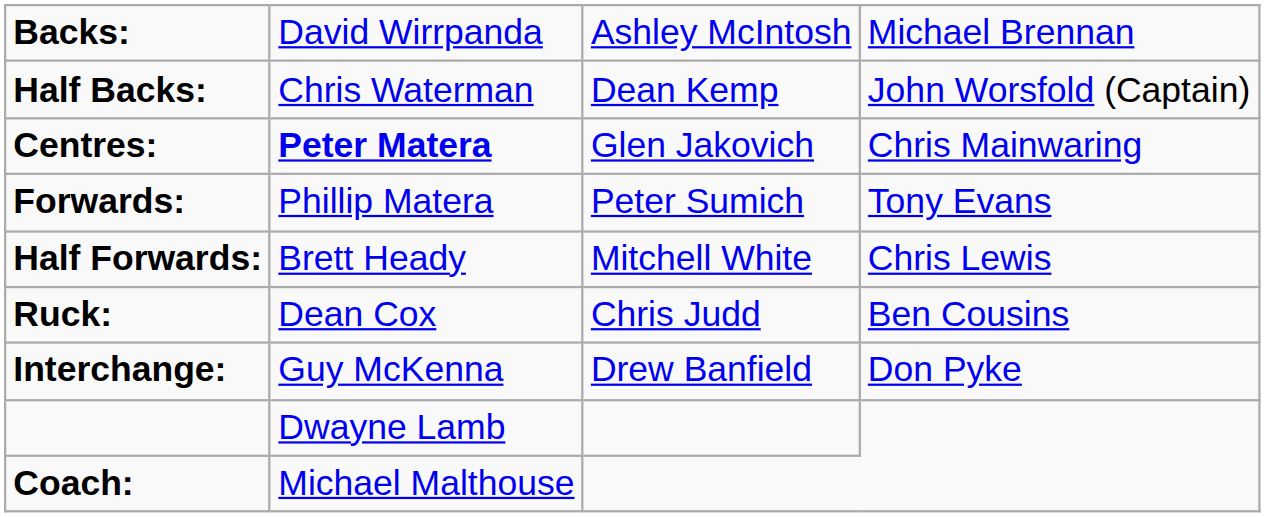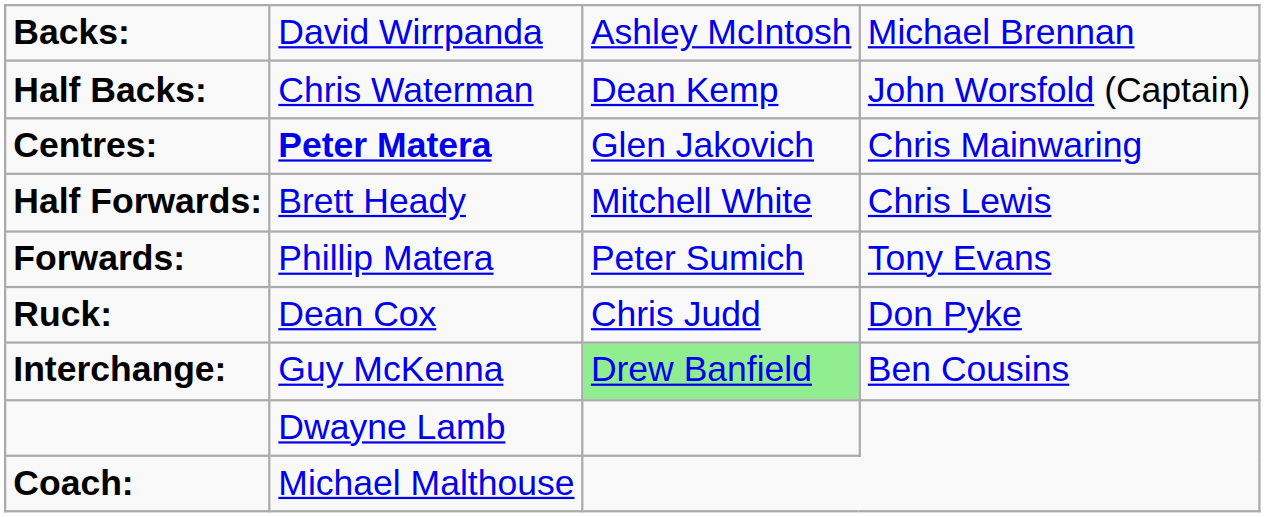 <table class="wikitable">
 <tr border="0" cellpadding="2" cellspacing="0" style="text-align:left;">
 <td><strong>Backs:</strong></td>
 <td><a href='#'>David Wirrpanda</a></td>
 <td><a href='#'>Ashley McIntosh</a></td>
 <td><a href='#'>Michael Brennan</a></td>
 </tr>
 <tr>
 <td><strong>Half Backs:</strong></td>
 <td><a href='#'>Chris Waterman</a></td>
 <td><a href='#'>Dean Kemp</a></td>
 <td><a href='#'>John Worsfold</a> (Captain)</td>
 </tr>
 <tr>
 <td><strong>Centres:</strong></td>
 <td><strong><a href='#'>Peter Matera</a></strong></td>
 <td><a href='#'>Glen Jakovich</a></td>
 <td><a href='#'>Chris Mainwaring</a></td>
 </tr>
 <tr>
+<td><strong>Half Forwards:</strong></td>
+<td><a href='#'>Brett Heady</a></td>
+<td><a href='#'>Mitchell White</a></td>
+<td><a href='#'>Chris Lewis</a></td>
+</tr>
+<tr>
 <td><strong>Forwards:</strong></td>
 <td><a href='#'>Phillip Matera</a></td>
 <td><a href='#'>Peter Sumich</a></td>
 <td><a href='#'>Tony Evans</a></td>
 </tr>
 <tr>
-<td><strong>Half Forwards:</strong></td>
-<td><a href='#'>Brett Heady</a></td>
-<td><a href='#'>Mitchell White</a></td>
-<td><a href='#'>Chris Lewis</a></td>
-</tr>
-<tr>
 <td><strong>Ruck:</strong></td>
 <td><a href='#'>Dean Cox</a></td>
 <td><a href='#'>Chris Judd</a></td>
-<td><a href='#'>Ben Cousins</a></td>
+<td><a href='#'>Don Pyke</a></td>
 </tr>
 <tr>
 <td><strong>Interchange:</strong></td>
 <td><a href='#'>Guy McKenna</a></td>
-<td><a href='#'>Drew Banfield</a></td>
-<td><a href='#'>Don Pyke</a></td>
+<td style="background: lightgreen;"><a href='#'>Drew Banfield</a></td>
+<td><a href='#'>Ben Cousins</a></td>
 </tr>
 <tr>
 <td></td>
 <td><a href='#'>Dwayne Lamb</a></td>
 <td></td>
 </tr>
 <tr>
 <td><strong>Coach:</strong></td>
 <td><a href='#'>Michael Malthouse</a></td>
 </tr>
 </table>
